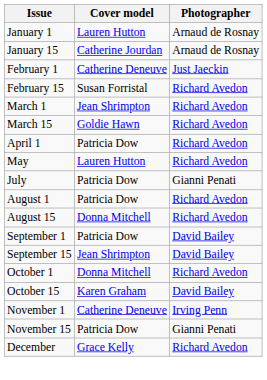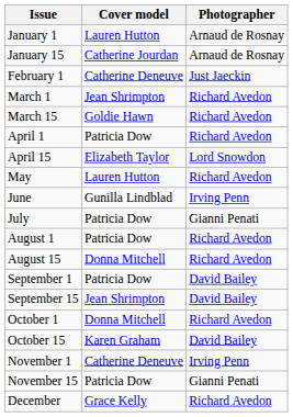 <table class="sortable wikitable">
 <tr>
 <th>Issue</th>
 <th>Cover model</th>
 <th>Photographer</th>
 </tr>
 <tr>
 <td>January 1</td>
 <td><a href='#'>Lauren Hutton</a></td>
 <td>Arnaud de Rosnay</td>
 </tr>
 <tr>
 <td>January 15</td>
 <td><a href='#'>Catherine Jourdan</a></td>
 <td>Arnaud de Rosnay</td>
 </tr>
 <tr>
 <td>February 1</td>
 <td><a href='#'>Catherine Deneuve</a></td>
 <td><a href='#'>Just Jaeckin</a></td>
 </tr>
 <tr>
-<td>February 15</td>
-<td>Susan Forristal</td>
-<td><a href='#'>Richard Avedon</a></td>
-</tr>
-<tr>
 <td>March 1</td>
 <td><a href='#'>Jean Shrimpton</a></td>
 <td><a href='#'>Richard Avedon</a></td>
 </tr>
 <tr>
 <td>March 15</td>
 <td><a href='#'>Goldie Hawn</a></td>
 <td><a href='#'>Richard Avedon</a></td>
 </tr>
 <tr>
 <td>April 1</td>
 <td>Patricia Dow</td>
 <td><a href='#'>Richard Avedon</a></td>
 </tr>
 <tr>
+<td>April 15</td>
+<td><a href='#'>Elizabeth Taylor</a></td>
+<td><a href='#'>Lord Snowdon</a></td>
+</tr>
+<tr>
 <td>May</td>
 <td><a href='#'>Lauren Hutton</a></td>
 <td><a href='#'>Richard Avedon</a></td>
+</tr>
+<tr>
+<td>June</td>
+<td>Gunilla Lindblad</td>
+<td><a href='#'>Irving Penn</a></td>
 </tr>
 <tr>
 <td>July</td>
 <td>Patricia Dow</td>
 <td>Gianni Penati</td>
 </tr>
 <tr>
 <td>August 1</td>
 <td>Patricia Dow</td>
 <td><a href='#'>Richard Avedon</a></td>
 </tr>
 <tr>
 <td>August 15</td>
 <td><a href='#'>Donna Mitchell</a></td>
 <td><a href='#'>Richard Avedon</a></td>
 </tr>
 <tr>
 <td>September 1</td>
 <td>Patricia Dow</td>
 <td><a href='#'>David Bailey</a></td>
 </tr>
 <tr>
 <td>September 15</td>
 <td><a href='#'>Jean Shrimpton</a></td>
 <td><a href='#'>David Bailey</a></td>
 </tr>
 <tr>
 <td>October 1</td>
 <td><a href='#'>Donna Mitchell</a></td>
 <td><a href='#'>Richard Avedon</a></td>
 </tr>
 <tr>
 <td>October 15</td>
 <td><a href='#'>Karen Graham</a></td>
 <td><a href='#'>David Bailey</a></td>
 </tr>
 <tr>
 <td>November 1</td>
 <td><a href='#'>Catherine Deneuve</a></td>
 <td><a href='#'>Irving Penn</a></td>
 </tr>
 <tr>
 <td>November 15</td>
 <td>Patricia Dow</td>
 <td>Gianni Penati</td>
 </tr>
 <tr>
 <td>December</td>
 <td><a href='#'>Grace Kelly</a></td>
 <td><a href='#'>Richard Avedon</a></td>
 </tr>
 </table>
